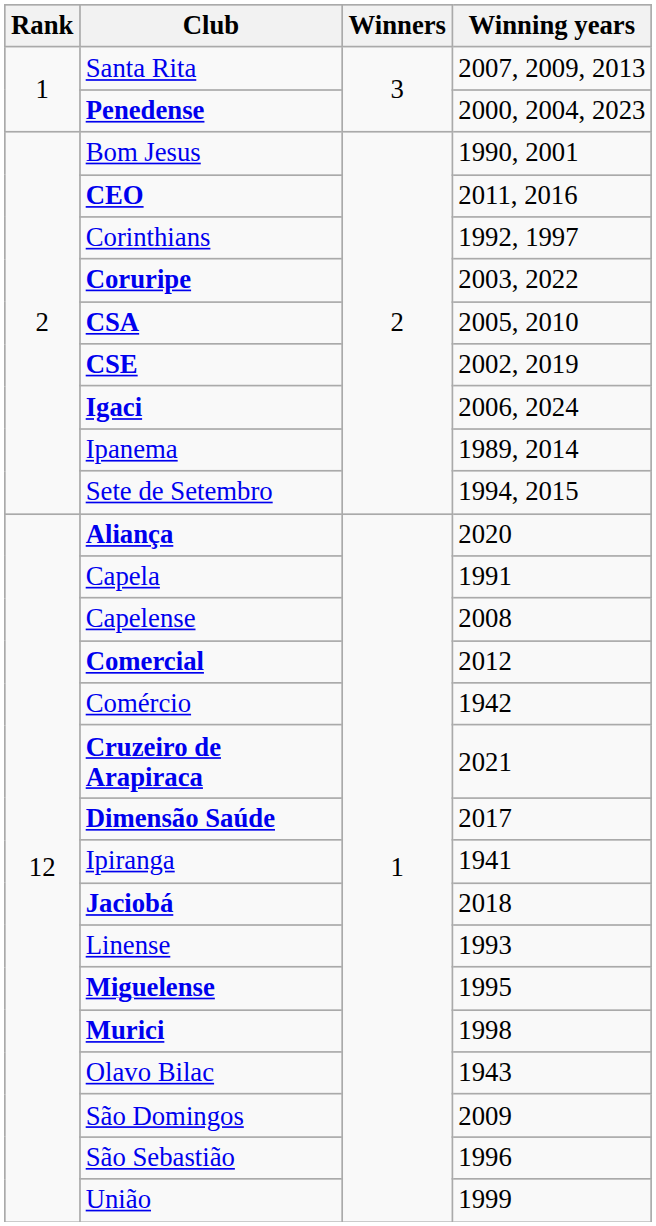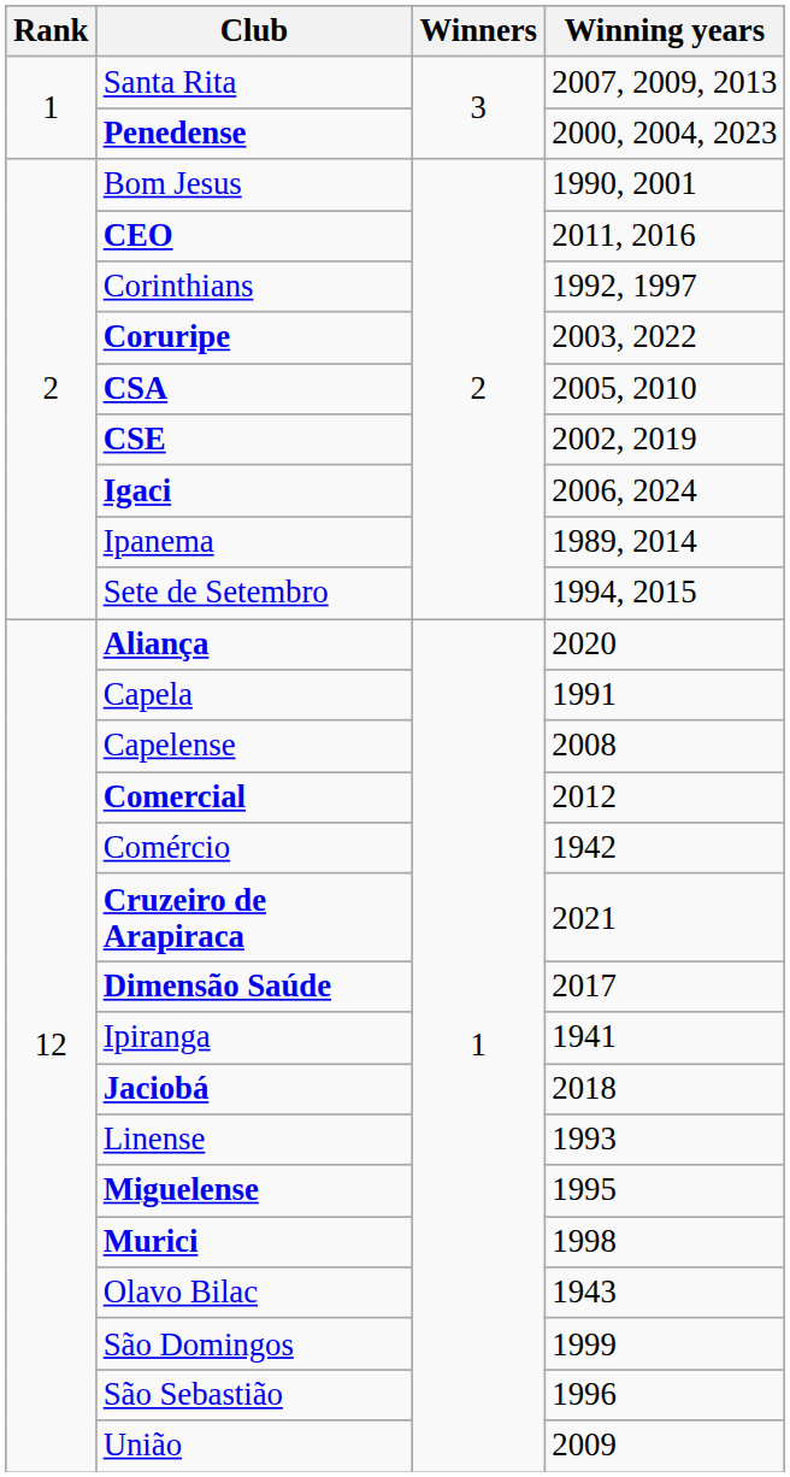 <table class="wikitable sortable">
 <tr>
 <th>Rank</th>
 <th style="width:150px">Club</th>
 <th>Winners</th>
 <th>Winning years</th>
 </tr>
 <tr>
 <td rowspan=2 align=center>1</td>
 <td><a href='#'>Santa Rita</a></td>
 <td rowspan=2 align=center>3</td>
 <td>2007, 2009, 2013</td>
 </tr>
 <tr>
 <td><strong><a href='#'>Penedense</a></strong></td>
 <td>2000, 2004, 2023</td>
 </tr>
 <tr>
 <td rowspan=9 align=center>2</td>
 <td><a href='#'>Bom Jesus</a></td>
 <td rowspan=9 align=center>2</td>
 <td>1990, 2001</td>
 </tr>
 <tr>
 <td><strong><a href='#'>CEO</a></strong></td>
 <td>2011, 2016</td>
 </tr>
 <tr>
 <td><a href='#'>Corinthians</a></td>
 <td>1992, 1997</td>
 </tr>
 <tr>
 <td><strong><a href='#'>Coruripe</a></strong></td>
 <td>2003, 2022</td>
 </tr>
 <tr>
 <td><strong><a href='#'>CSA</a></strong></td>
 <td>2005, 2010</td>
 </tr>
 <tr>
 <td><strong><a href='#'>CSE</a></strong></td>
 <td>2002, 2019</td>
 </tr>
 <tr>
 <td><strong><a href='#'>Igaci</a></strong></td>
 <td>2006, 2024</td>
 </tr>
 <tr>
 <td><a href='#'>Ipanema</a></td>
 <td>1989, 2014</td>
 </tr>
 <tr>
 <td><a href='#'>Sete de Setembro</a></td>
 <td>1994, 2015</td>
 </tr>
 <tr>
 <td rowspan=16 align=center>12</td>
 <td><strong><a href='#'>Aliança</a></strong></td>
 <td rowspan=16 align=center>1</td>
 <td>2020</td>
 </tr>
 <tr>
 <td><a href='#'>Capela</a></td>
 <td>1991</td>
 </tr>
 <tr>
 <td><a href='#'>Capelense</a></td>
 <td>2008</td>
 </tr>
 <tr>
 <td><strong><a href='#'>Comercial</a></strong></td>
 <td>2012</td>
 </tr>
 <tr>
 <td><a href='#'>Comércio</a></td>
 <td>1942</td>
 </tr>
 <tr>
 <td><strong><a href='#'>Cruzeiro de Arapiraca</a></strong></td>
 <td>2021</td>
 </tr>
 <tr>
 <td><strong><a href='#'>Dimensão Saúde</a></strong></td>
 <td>2017</td>
 </tr>
 <tr>
 <td><a href='#'>Ipiranga</a></td>
 <td>1941</td>
 </tr>
 <tr>
 <td><strong><a href='#'>Jaciobá</a></strong></td>
 <td>2018</td>
 </tr>
 <tr>
 <td><a href='#'>Linense</a></td>
 <td>1993</td>
 </tr>
 <tr>
 <td><strong><a href='#'>Miguelense</a></strong></td>
 <td>1995</td>
 </tr>
 <tr>
 <td><strong><a href='#'>Murici</a></strong></td>
 <td>1998</td>
 </tr>
 <tr>
 <td><a href='#'>Olavo Bilac</a></td>
 <td>1943</td>
 </tr>
 <tr>
 <td><a href='#'>São Domingos</a></td>
-<td>2009</td>
+<td>1999</td>
 </tr>
 <tr>
 <td><a href='#'>São Sebastião</a></td>
 <td>1996</td>
 </tr>
 <tr>
 <td><a href='#'>União</a></td>
-<td>1999</td>
+<td>2009</td>
 </tr>
 </table>
